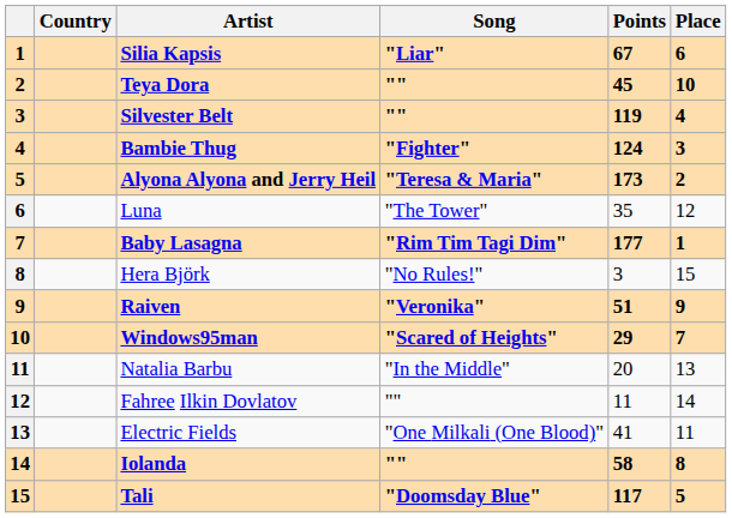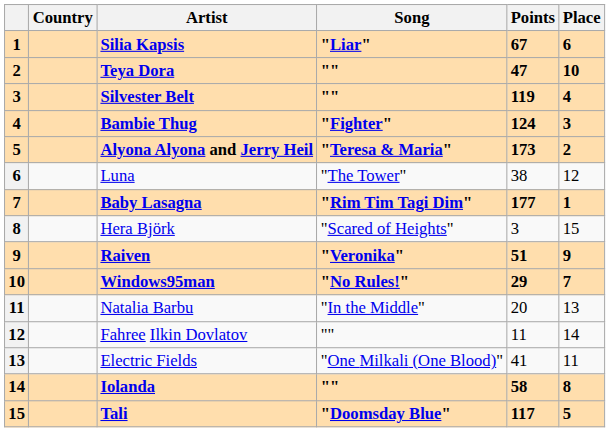 <table class="sortable wikitable plainrowheaders">
 <tr>
 <th scope="col"></th>
 <th scope="col">Country</th>
 <th scope="col">Artist</th>
 <th scope="col">Song</th>
 <th scope="col">Points</th>
 <th scope="col">Place</th>
 </tr>
 <tr style="font-weight: bold; background: navajowhite;">
 <th scope="row" style="text-align: center; font-weight: bold; background: navajowhite;">1</th>
 <td></td>
 <td><a href='#'>Silia Kapsis</a></td>
 <td>"<a href='#'>Liar</a>"</td>
 <td>67</td>
 <td>6</td>
 </tr>
 <tr style="font-weight: bold; background: navajowhite;">
 <th scope="row" style="text-align: center; font-weight: bold; background: navajowhite;">2</th>
 <td></td>
 <td><a href='#'>Teya Dora</a></td>
 <td>""</td>
-<td>45</td>
+<td>47</td>
 <td>10</td>
 </tr>
 <tr style="font-weight: bold; background: navajowhite;">
 <th scope="row" style="text-align: center; font-weight: bold; background: navajowhite;">3</th>
 <td></td>
 <td><a href='#'>Silvester Belt</a></td>
 <td>""</td>
 <td>119</td>
 <td>4</td>
 </tr>
 <tr style="font-weight: bold; background: navajowhite;">
 <th scope="row" style="text-align: center; font-weight: bold; background: navajowhite;">4</th>
 <td></td>
 <td><a href='#'>Bambie Thug</a></td>
 <td>"<a href='#'>Fighter</a>"</td>
 <td>124</td>
 <td>3</td>
 </tr>
 <tr style="font-weight: bold; background: navajowhite;">
 <th scope="row" style="text-align: center; font-weight: bold; background: navajowhite;">5</th>
 <td></td>
 <td><a href='#'>Alyona Alyona</a> and <a href='#'>Jerry Heil</a></td>
 <td>"<a href='#'>Teresa & Maria</a>"</td>
 <td>173</td>
 <td>2</td>
 </tr>
 <tr>
 <th scope="row" style="text-align:center;">6</th>
 <td></td>
 <td><a href='#'>Luna</a></td>
 <td>"<a href='#'>The Tower</a>"</td>
-<td>35</td>
+<td>38</td>
 <td>12</td>
 </tr>
 <tr style="font-weight: bold; background: navajowhite;">
 <th scope="row" style="text-align: center; font-weight: bold; background: navajowhite;">7</th>
 <td></td>
 <td><a href='#'>Baby Lasagna</a></td>
 <td>"<a href='#'>Rim Tim Tagi Dim</a>"</td>
 <td>177</td>
 <td>1</td>
 </tr>
 <tr>
 <th scope="row" style="text-align:center;">8</th>
 <td></td>
 <td><a href='#'>Hera Björk</a></td>
-<td>"<a href='#'>No Rules!</a>"</td>
+<td>"<a href='#'>Scared of Heights</a>"</td>
 <td>3</td>
 <td>15</td>
 </tr>
 <tr style="font-weight: bold; background: navajowhite;">
 <th scope="row" style="text-align: center; font-weight: bold; background: navajowhite;">9</th>
 <td></td>
 <td><a href='#'>Raiven</a></td>
 <td>"<a href='#'>Veronika</a>"</td>
 <td>51</td>
 <td>9</td>
 </tr>
 <tr style="font-weight: bold; background: navajowhite;">
 <th scope="row" style="text-align: center; font-weight: bold; background: navajowhite;">10</th>
 <td></td>
 <td><a href='#'>Windows95man</a></td>
-<td>"<a href='#'>Scared of Heights</a>"</td>
+<td>"<a href='#'>No Rules!</a>"</td>
 <td>29</td>
 <td>7</td>
 </tr>
 <tr>
 <th scope="row" style="text-align:center;">11</th>
 <td></td>
 <td><a href='#'>Natalia Barbu</a></td>
 <td>"<a href='#'>In the Middle</a>"</td>
 <td>20</td>
 <td>13</td>
 </tr>
 <tr>
 <th scope="row" style="text-align:center;">12</th>
 <td></td>
 <td><a href='#'>Fahree</a>  <a href='#'>Ilkin Dovlatov</a></td>
 <td>""</td>
 <td>11</td>
 <td>14</td>
 </tr>
 <tr>
 <th scope="row" style="text-align:center;">13</th>
 <td></td>
 <td><a href='#'>Electric Fields</a></td>
 <td>"<a href='#'>One <span>Milkali</span> (One Blood)</a>"</td>
 <td>41</td>
 <td>11</td>
 </tr>
 <tr style="font-weight: bold; background: navajowhite;">
 <th scope="row" style="text-align: center; font-weight: bold; background: navajowhite;">14</th>
 <td></td>
 <td><a href='#'>Iolanda</a></td>
 <td>""</td>
 <td>58</td>
 <td>8</td>
 </tr>
 <tr style="font-weight: bold; background: navajowhite;">
 <th scope="row" style="text-align: center; font-weight: bold; background: navajowhite;">15</th>
 <td></td>
 <td><a href='#'>Tali</a></td>
 <td>"<a href='#'>Doomsday Blue</a>"</td>
 <td>117</td>
 <td>5</td>
 </tr>
 </table>
